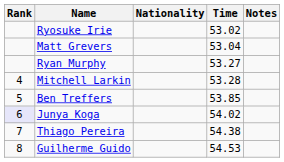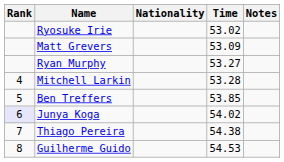 <table class="wikitable sortable" style="text-align:center">
 <tr>
 <th>Rank</th>
 <th>Name</th>
 <th>Nationality</th>
 <th>Time</th>
 <th>Notes</th>
 </tr>
 <tr>
 <td></td>
 <td align=left><a href='#'>Ryosuke Irie</a></td>
 <td align=left></td>
 <td>53.02</td>
 <td></td>
 </tr>
 <tr>
 <td></td>
 <td align=left><a href='#'>Matt Grevers</a></td>
 <td align=left></td>
-<td>53.04</td>
+<td>53.09</td>
 <td></td>
 </tr>
 <tr>
 <td></td>
 <td align=left><a href='#'>Ryan Murphy</a></td>
 <td align=left></td>
 <td>53.27</td>
 <td></td>
 </tr>
 <tr>
 <td>4</td>
 <td align=left><a href='#'>Mitchell Larkin</a></td>
 <td align=left></td>
 <td>53.28</td>
 <td></td>
 </tr>
 <tr>
 <td>5</td>
 <td align=left><a href='#'>Ben Treffers</a></td>
 <td align=left></td>
 <td>53.85</td>
 <td></td>
 </tr>
 <tr>
 <td style="background: lavender;">6</td>
 <td align=left><a href='#'>Junya Koga</a></td>
 <td align=left></td>
 <td>54.02</td>
 <td></td>
 </tr>
 <tr>
 <td>7</td>
 <td align=left><a href='#'>Thiago Pereira</a></td>
 <td align=left></td>
 <td>54.38</td>
 <td></td>
 </tr>
 <tr>
 <td>8</td>
 <td align=left><a href='#'>Guilherme Guido</a></td>
 <td align=left></td>
 <td>54.53</td>
 <td></td>
 </tr>
 </table>
